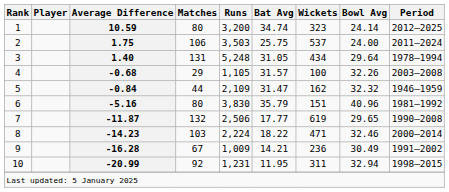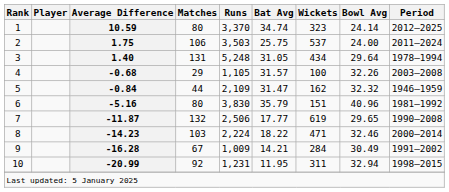 <table class="wikitable sortable">
 <tr>
 <th scope=col>Rank</th>
 <th scope=col>Player</th>
 <th scope=col>Average Difference</th>
 <th scope=col>Matches</th>
 <th scope=col>Runs</th>
 <th scope=col>Bat Avg</th>
 <th scope=col>Wickets</th>
 <th scope=col>Bowl Avg</th>
 <th scope=col>Period</th>
 </tr>
 <tr>
 <td align=center>1</td>
 <td></td>
 <th scope=row style=text-align:center;>10.59</th>
 <td align=center>80</td>
-<td align="center">3,200</td>
+<td align="center">3,370</td>
 <td align="center">34.74</td>
 <td align="center">323</td>
 <td align="center">24.14</td>
 <td>2012–2025</td>
 </tr>
 <tr>
 <td align=center>2</td>
 <td></td>
 <th scope=row style=text-align:center;>1.75</th>
 <td align=center>106</td>
 <td align="center">3,503</td>
 <td align="center">25.75</td>
 <td align="center">537</td>
 <td align="center">24.00</td>
 <td>2011–2024</td>
 </tr>
 <tr>
 <td align=center>3</td>
 <td></td>
 <th scope=row style=text-align:center;>1.40</th>
 <td align=center>131</td>
 <td align=center>5,248</td>
 <td align=center>31.05</td>
 <td align=center>434</td>
 <td align=center>29.64</td>
 <td>1978–1994</td>
 </tr>
 <tr>
 <td align=center>4</td>
 <td></td>
 <th scope=row style=text-align:center;>-0.68</th>
 <td align=center>29</td>
 <td align=center>1,105</td>
 <td align=center>31.57</td>
 <td align=center>100</td>
 <td align=center>32.26</td>
 <td>2003–2008</td>
 </tr>
 <tr>
 <td align=center>5</td>
 <td></td>
 <th scope=row style=text-align:center;>-0.84</th>
 <td align=center>44</td>
 <td align=center>2,109</td>
 <td align=center>31.47</td>
 <td align=center>162</td>
 <td align=center>32.32</td>
 <td>1946–1959</td>
 </tr>
 <tr>
 <td align=center>6</td>
 <td></td>
 <th scope=row style=text-align:center;>-5.16</th>
 <td align=center>80</td>
 <td align=center>3,830</td>
 <td align=center>35.79</td>
 <td align=center>151</td>
 <td align=center>40.96</td>
 <td>1981–1992</td>
 </tr>
 <tr>
 <td align=center>7</td>
 <td></td>
 <th scope=row style=text-align:center;>-11.87</th>
 <td align=center>132</td>
 <td align=center>2,506</td>
 <td align=center>17.77</td>
 <td align=center>619</td>
 <td align=center>29.65</td>
 <td>1990–2008</td>
 </tr>
 <tr>
 <td align=center>8</td>
 <td></td>
 <th scope=row style=text-align:center;>-14.23</th>
 <td align=center>103</td>
 <td align=center>2,224</td>
 <td align=center>18.22</td>
 <td align=center>471</td>
 <td align=center>32.46</td>
 <td>2000–2014</td>
 </tr>
 <tr>
 <td align=center>9</td>
 <td></td>
 <th scope=row style=text-align:center;>-16.28</th>
 <td align=center>67</td>
 <td align=center>1,009</td>
 <td align=center>14.21</td>
-<td align=center>236</td>
+<td align=center>284</td>
 <td align=center>30.49</td>
 <td>1991–2002</td>
 </tr>
 <tr>
 <td align=center>10</td>
 <td></td>
 <th scope=row style=text-align:center;>-20.99</th>
 <td align=center>92</td>
 <td align=center>1,231</td>
 <td align=center>11.95</td>
 <td align=center>311</td>
 <td align=center>32.94</td>
 <td>1998–2015</td>
 </tr>
 <tr>
 </tr>
 <tr class=sortbottom>
 <td colspan=9><small>Last updated: 5 January 2025</small></td>
 </tr>
 </table>
